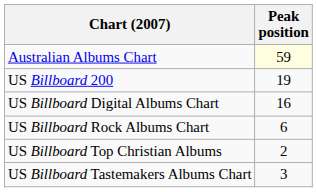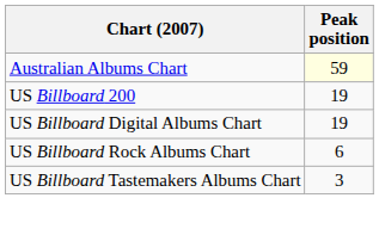 <table class="wikitable">
 <tr>
 <th>Chart (2007)</th>
 <th>Peak<br>position</th>
 </tr>
 <tr>
 <td><a href='#'>Australian Albums Chart</a></td>
 <td align="center" style="background: lightyellow;">59</td>
 </tr>
 <tr>
 <td>US <a href='#'><em>Billboard</em> 200</a></td>
 <td align="center">19</td>
 </tr>
 <tr>
 <td>US <em>Billboard</em> Digital Albums Chart</td>
-<td align="center">16</td>
+<td align="center">19</td>
 </tr>
 <tr>
 <td>US <em>Billboard</em> Rock Albums Chart</td>
 <td align="center">6</td>
 </tr>
 <tr>
-<td>US <em>Billboard</em> Top Christian Albums</td>
-<td align="center">2</td>
-</tr>
-<tr>
 <td>US <em>Billboard</em> Tastemakers Albums Chart</td>
 <td align="center">3</td>
 </tr>
 </table>
